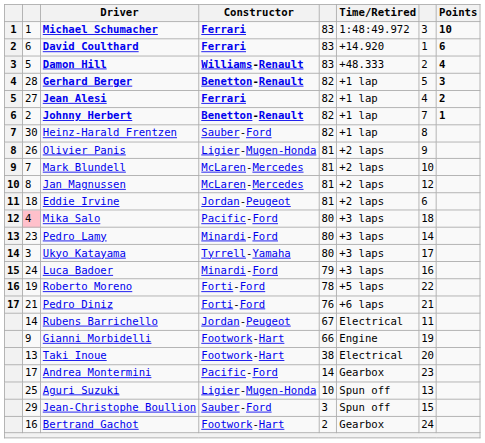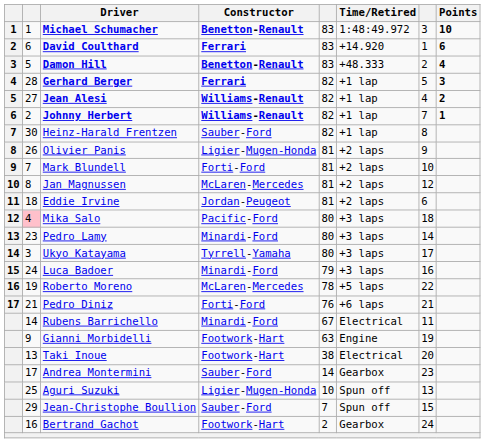 <table class="wikitable" style="font-size: 95%;">
 <tr>
 <th scope="col"></th>
 <th scope="col"></th>
 <th scope="col">Driver</th>
 <th scope="col">Constructor</th>
 <th scope="col"></th>
 <th scope="col">Time/Retired</th>
 <th scope="col"></th>
 <th scope="col">Points</th>
 </tr>
 <tr>
 <th scope="row">1</th>
 <td>1</td>
 <td> <strong><a href='#'>Michael Schumacher</a></strong></td>
-<td><strong><a href='#'>Ferrari</a></strong></td>
+<td><strong><a href='#'>Benetton</a>-<a href='#'>Renault</a></strong></td>
 <td>83</td>
 <td>1:48:49.972</td>
 <td>3</td>
 <td><strong>10</strong></td>
 </tr>
 <tr>
 <th scope="row">2</th>
 <td>6</td>
 <td> <strong><a href='#'>David Coulthard</a></strong></td>
 <td><strong><a href='#'>Ferrari</a></strong></td>
 <td>83</td>
 <td>+14.920</td>
 <td>1</td>
 <td><strong>6</strong></td>
 </tr>
 <tr>
 <th scope="row">3</th>
 <td>5</td>
 <td> <strong><a href='#'>Damon Hill</a></strong></td>
-<td><strong><a href='#'>Williams</a>-<a href='#'>Renault</a></strong></td>
+<td><strong><a href='#'>Benetton</a>-<a href='#'>Renault</a></strong></td>
 <td>83</td>
 <td>+48.333</td>
 <td>2</td>
 <td><strong>4</strong></td>
 </tr>
 <tr>
 <th scope="row">4</th>
 <td>28</td>
 <td> <strong><a href='#'>Gerhard Berger</a></strong></td>
-<td><strong><a href='#'>Benetton</a>-<a href='#'>Renault</a></strong></td>
+<td><strong><a href='#'>Ferrari</a></strong></td>
 <td>82</td>
 <td>+1 lap</td>
 <td>5</td>
 <td><strong>3</strong></td>
 </tr>
 <tr>
 <th scope="row">5</th>
 <td>27</td>
 <td> <strong><a href='#'>Jean Alesi</a></strong></td>
-<td><strong><a href='#'>Ferrari</a></strong></td>
+<td><strong><a href='#'>Williams</a>-<a href='#'>Renault</a></strong></td>
 <td>82</td>
 <td>+1 lap</td>
 <td>4</td>
 <td><strong>2</strong></td>
 </tr>
 <tr>
 <th scope="row">6</th>
 <td>2</td>
 <td> <strong><a href='#'>Johnny Herbert</a></strong></td>
-<td><strong><a href='#'>Benetton</a>-<a href='#'>Renault</a></strong></td>
+<td><strong><a href='#'>Williams</a>-<a href='#'>Renault</a></strong></td>
 <td>82</td>
 <td>+1 lap</td>
 <td>7</td>
 <td><strong>1</strong></td>
 </tr>
 <tr>
 <th scope="row">7</th>
 <td>30</td>
 <td> <a href='#'>Heinz-Harald Frentzen</a></td>
 <td><a href='#'>Sauber</a>-<a href='#'>Ford</a></td>
 <td>82</td>
 <td>+1 lap</td>
 <td>8</td>
 <td> </td>
 </tr>
 <tr>
 <th scope="row">8</th>
 <td>26</td>
 <td> <a href='#'>Olivier Panis</a></td>
 <td><a href='#'>Ligier</a>-<a href='#'>Mugen-Honda</a></td>
 <td>81</td>
 <td>+2 laps</td>
 <td>9</td>
 <td> </td>
 </tr>
 <tr>
 <th scope="row">9</th>
 <td>7</td>
 <td> <a href='#'>Mark Blundell</a></td>
-<td><a href='#'>McLaren</a>-<a href='#'>Mercedes</a></td>
+<td><a href='#'>Forti</a>-<a href='#'>Ford</a></td>
 <td>81</td>
 <td>+2 laps</td>
 <td>10</td>
 <td> </td>
 </tr>
 <tr>
 <th scope="row">10</th>
 <td>8</td>
 <td> <a href='#'>Jan Magnussen</a></td>
 <td><a href='#'>McLaren</a>-<a href='#'>Mercedes</a></td>
 <td>81</td>
 <td>+2 laps</td>
 <td>12</td>
 <td> </td>
 </tr>
 <tr>
 <th scope="row">11</th>
 <td>18</td>
 <td> <a href='#'>Eddie Irvine</a></td>
 <td><a href='#'>Jordan</a>-<a href='#'>Peugeot</a></td>
 <td>81</td>
 <td>+2 laps</td>
 <td>6</td>
 <td> </td>
 </tr>
 <tr>
 <th scope="row">12</th>
 <td style="background: pink;">4</td>
 <td> <a href='#'>Mika Salo</a></td>
 <td><a href='#'>Pacific</a>-<a href='#'>Ford</a></td>
 <td>80</td>
 <td>+3 laps</td>
 <td>18</td>
 <td> </td>
 </tr>
 <tr>
 <th scope="row">13</th>
 <td>23</td>
 <td> <a href='#'>Pedro Lamy</a></td>
 <td><a href='#'>Minardi</a>-<a href='#'>Ford</a></td>
 <td>80</td>
 <td>+3 laps</td>
 <td>14</td>
 <td> </td>
 </tr>
 <tr>
 <th scope="row">14</th>
 <td>3</td>
 <td> <a href='#'>Ukyo Katayama</a></td>
 <td><a href='#'>Tyrrell</a>-<a href='#'>Yamaha</a></td>
 <td>80</td>
 <td>+3 laps</td>
 <td>17</td>
 <td> </td>
 </tr>
 <tr>
 <th scope="row">15</th>
 <td>24</td>
 <td> <a href='#'>Luca Badoer</a></td>
 <td><a href='#'>Minardi</a>-<a href='#'>Ford</a></td>
 <td>79</td>
 <td>+3 laps</td>
 <td>16</td>
 <td> </td>
 </tr>
 <tr>
 <th scope="row">16</th>
 <td>19</td>
 <td> <a href='#'>Roberto Moreno</a></td>
-<td><a href='#'>Forti</a>-<a href='#'>Ford</a></td>
+<td><a href='#'>McLaren</a>-<a href='#'>Mercedes</a></td>
 <td>78</td>
 <td>+5 laps</td>
 <td>22</td>
 <td> </td>
 </tr>
 <tr>
 <th scope="row">17</th>
 <td>21</td>
 <td> <a href='#'>Pedro Diniz</a></td>
 <td><a href='#'>Forti</a>-<a href='#'>Ford</a></td>
 <td>76</td>
 <td>+6 laps</td>
 <td>21</td>
 <td> </td>
 </tr>
 <tr>
 <th scope="row"></th>
 <td>14</td>
 <td> <a href='#'>Rubens Barrichello</a></td>
-<td><a href='#'>Jordan</a>-<a href='#'>Peugeot</a></td>
+<td><a href='#'>Minardi</a>-<a href='#'>Ford</a></td>
 <td>67</td>
 <td>Electrical</td>
 <td>11</td>
 <td> </td>
 </tr>
 <tr>
 <th scope="row"></th>
 <td>9</td>
 <td> <a href='#'>Gianni Morbidelli</a></td>
 <td><a href='#'>Footwork</a>-<a href='#'>Hart</a></td>
-<td>66</td>
+<td>63</td>
 <td>Engine</td>
 <td>19</td>
 <td> </td>
 </tr>
 <tr>
 <th scope="row"></th>
 <td>13</td>
 <td> <a href='#'>Taki Inoue</a></td>
 <td><a href='#'>Footwork</a>-<a href='#'>Hart</a></td>
 <td>38</td>
 <td>Electrical</td>
 <td>20</td>
 <td> </td>
 </tr>
 <tr>
 <th scope="row"></th>
 <td>17</td>
 <td> <a href='#'>Andrea Montermini</a></td>
-<td><a href='#'>Pacific</a>-<a href='#'>Ford</a></td>
+<td><a href='#'>Sauber</a>-<a href='#'>Ford</a></td>
 <td>14</td>
 <td>Gearbox</td>
 <td>23</td>
 <td> </td>
 </tr>
 <tr>
 <th scope="row"></th>
 <td>25</td>
 <td> <a href='#'>Aguri Suzuki</a></td>
 <td><a href='#'>Ligier</a>-<a href='#'>Mugen-Honda</a></td>
 <td>10</td>
 <td>Spun off</td>
 <td>13</td>
 <td> </td>
 </tr>
 <tr>
 <th scope="row"></th>
 <td>29</td>
 <td> <a href='#'>Jean-Christophe Boullion</a></td>
 <td><a href='#'>Sauber</a>-<a href='#'>Ford</a></td>
-<td>3</td>
+<td>7</td>
 <td>Spun off</td>
 <td>15</td>
 <td> </td>
 </tr>
 <tr>
 <th scope="row"></th>
 <td>16</td>
 <td> <a href='#'>Bertrand Gachot</a></td>
 <td><a href='#'>Footwork</a>-<a href='#'>Hart</a></td>
 <td>2</td>
 <td>Gearbox</td>
 <td>24</td>
 <td> </td>
 </tr>
 <tr>
 <th colspan="8"></th>
 </tr>
 </table>
